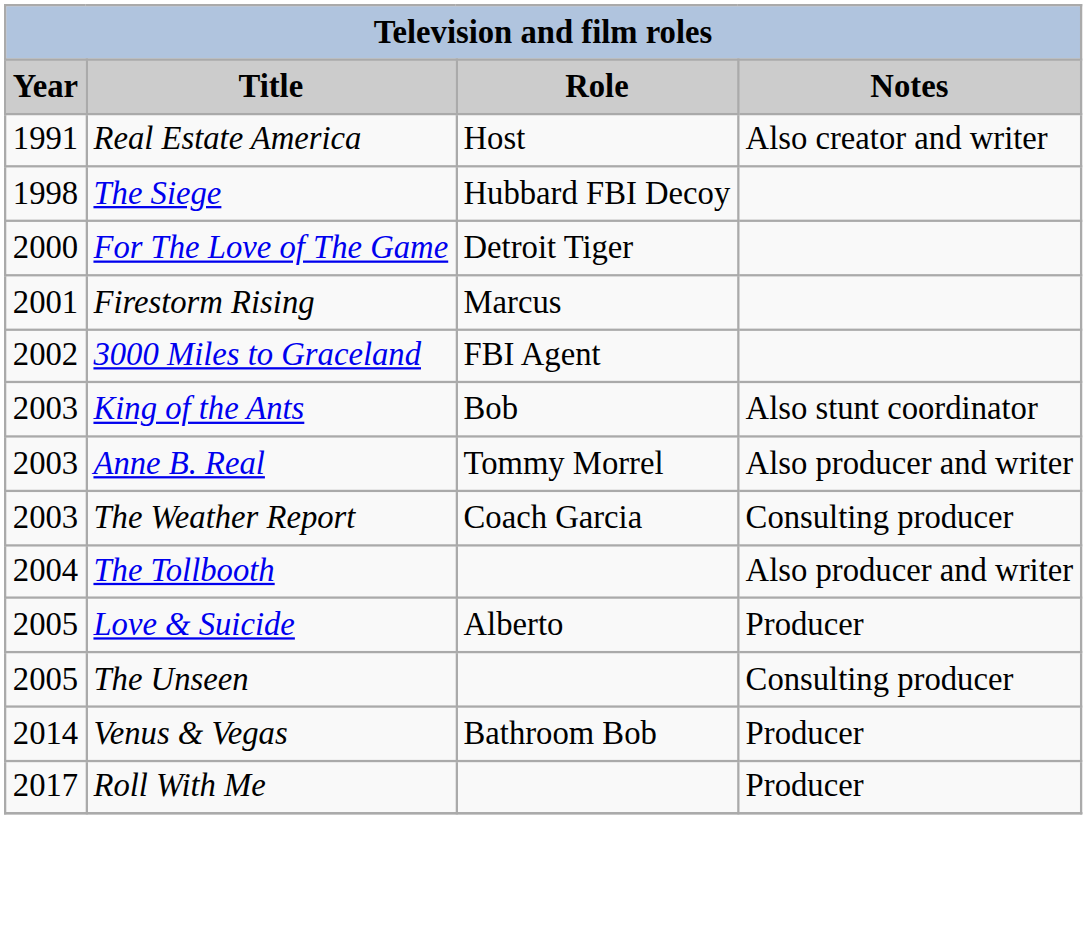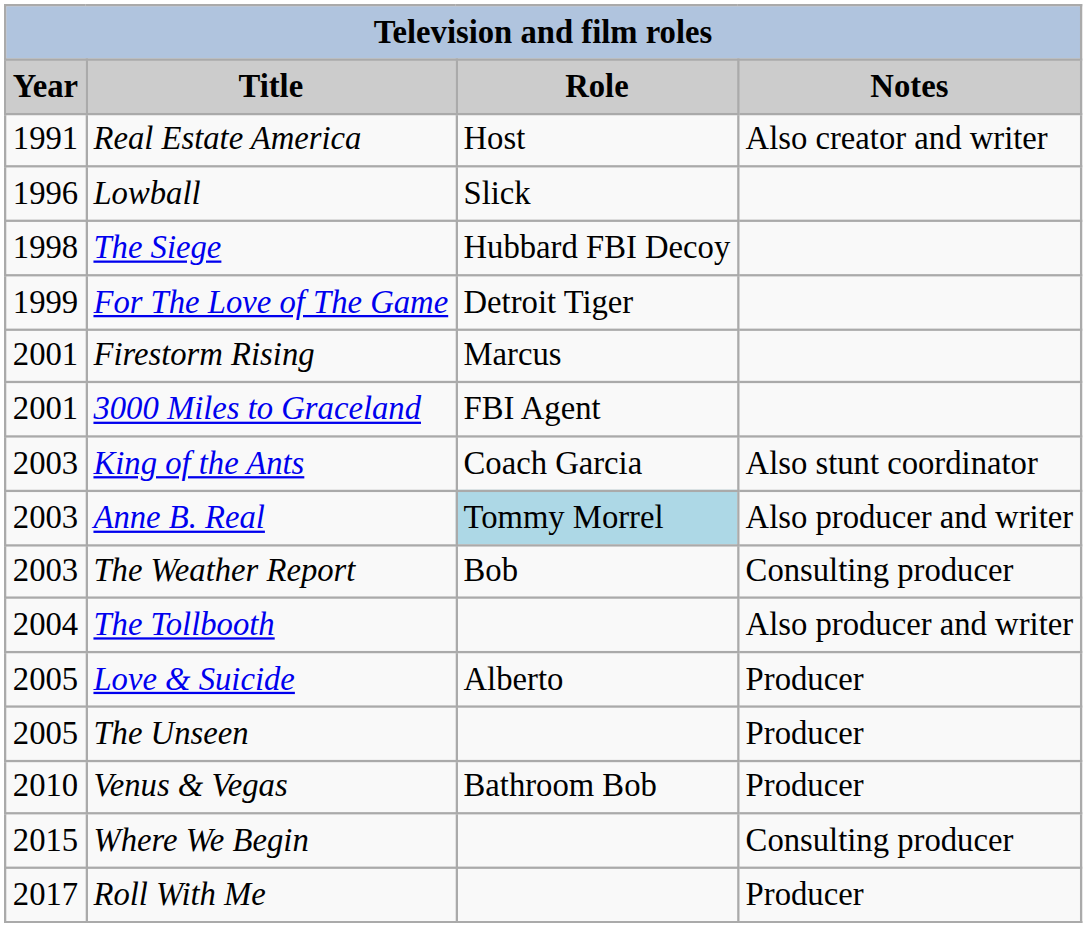 <table class="wikitable" style="font-size:90%">
 <tr>
 <th colspan="4" style="background:#B0C4DE;">Television and film roles</th>
 </tr>
 <tr style="text-align:center;">
 <th style="background:#ccc;">Year</th>
 <th style="background:#ccc;">Title</th>
 <th style="background:#ccc;">Role</th>
 <th style="background:#ccc;">Notes</th>
 </tr>
 <tr>
 <td>1991</td>
 <td><em>Real Estate America</em></td>
 <td>Host</td>
 <td>Also creator and writer</td>
 </tr>
 <tr>
+<td>1996</td>
+<td><em>Lowball</em></td>
+<td>Slick</td>
+<td></td>
+</tr>
+<tr>
 <td>1998</td>
 <td><em><a href='#'>The Siege</a></em></td>
 <td>Hubbard FBI Decoy</td>
 <td></td>
 </tr>
 <tr>
-<td>2000</td>
+<td>1999</td>
 <td><em><a href='#'>For The Love of The Game</a></em></td>
 <td>Detroit Tiger</td>
 <td></td>
 </tr>
 <tr>
 <td>2001</td>
 <td><em>Firestorm Rising</em></td>
 <td>Marcus</td>
 <td></td>
 </tr>
 <tr>
-<td>2002</td>
+<td>2001</td>
 <td><em><a href='#'>3000 Miles to Graceland</a></em></td>
 <td>FBI Agent</td>
 <td></td>
 </tr>
 <tr>
 <td>2003</td>
 <td><em><a href='#'>King of the Ants</a></em></td>
-<td>Bob</td>
+<td>Coach Garcia</td>
 <td>Also stunt coordinator</td>
 </tr>
 <tr>
 <td>2003</td>
 <td><em><a href='#'>Anne B. Real</a></em></td>
-<td>Tommy Morrel</td>
+<td style="background: lightblue;">Tommy Morrel</td>
 <td>Also producer and writer</td>
 </tr>
 <tr>
 <td>2003</td>
 <td><em>The Weather Report</em></td>
-<td>Coach Garcia</td>
+<td>Bob</td>
 <td>Consulting producer</td>
 </tr>
 <tr>
 <td>2004</td>
 <td><em><a href='#'>The Tollbooth</a></em></td>
 <td></td>
 <td>Also producer and writer</td>
 </tr>
 <tr>
 <td>2005</td>
 <td><em><a href='#'>Love & Suicide</a></em></td>
 <td>Alberto</td>
 <td>Producer</td>
 </tr>
 <tr>
 <td>2005</td>
 <td><em>The Unseen</em></td>
 <td></td>
-<td>Consulting producer</td>
+<td>Producer</td>
 </tr>
 <tr>
-<td>2014</td>
+<td>2010</td>
 <td><em>Venus & Vegas</em></td>
 <td>Bathroom Bob</td>
 <td>Producer</td>
+</tr>
+<tr>
+<td>2015</td>
+<td><em>Where We Begin</em></td>
+<td></td>
+<td>Consulting producer</td>
 </tr>
 <tr>
 <td>2017</td>
 <td><em>Roll With Me</em></td>
 <td></td>
 <td>Producer</td>
 </tr>
 <tr>
 </tr>
 </table>
